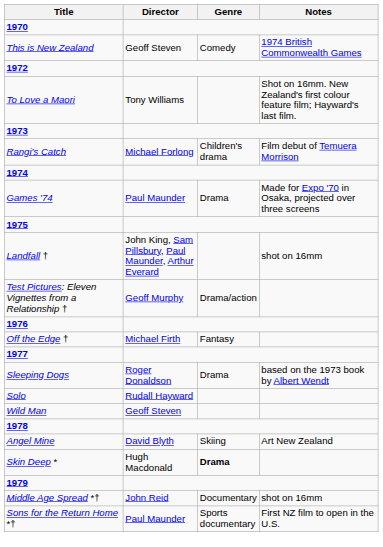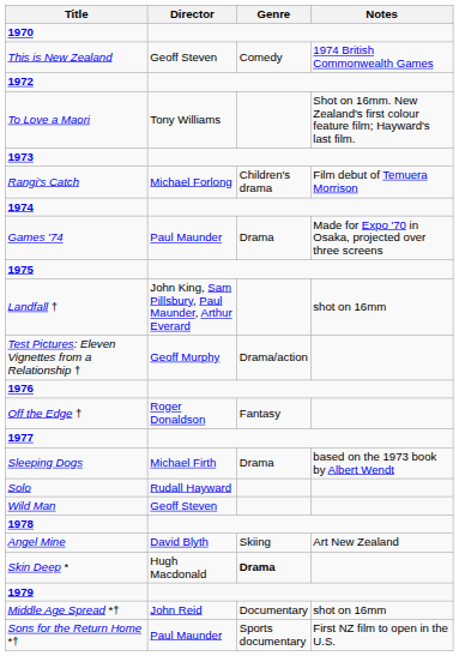 <table class="wikitable" width= "100%">
 <tr>
 <th width=32%>Title</th>
 <th width=20%>Director</th>
 <th width=16%>Genre</th>
 <th width=32%>Notes</th>
 </tr>
 <tr>
 <td><strong><a href='#'>1970</a></strong></td>
 </tr>
 <tr>
 <td><em><a href='#'>This is New Zealand</a></em></td>
 <td>Geoff Steven</td>
 <td>Comedy</td>
 <td><a href='#'>1974 British Commonwealth Games</a></td>
 </tr>
 <tr>
 <td><strong><a href='#'>1972</a></strong></td>
 </tr>
 <tr>
 <td><em><a href='#'>To Love a Maori</a></em></td>
 <td>Tony Williams</td>
 <td></td>
 <td>Shot on 16mm. New Zealand's first colour feature film; Hayward's last film.</td>
 </tr>
 <tr>
 <td><strong><a href='#'>1973</a></strong></td>
 </tr>
 <tr>
 <td><em><a href='#'>Rangi's Catch</a></em></td>
 <td><a href='#'>Michael Forlong</a></td>
 <td>Children's drama</td>
 <td>Film debut of <a href='#'>Temuera Morrison</a></td>
 </tr>
 <tr>
 <td><strong><a href='#'>1974</a></strong></td>
 </tr>
 <tr>
 <td><em><a href='#'>Games '74</a></em></td>
 <td><a href='#'>Paul Maunder</a></td>
 <td>Drama</td>
 <td>Made for <a href='#'>Expo '70</a> in Osaka, projected over three screens</td>
 </tr>
 <tr>
 <td><strong><a href='#'>1975</a></strong></td>
 </tr>
 <tr>
 <td><em><a href='#'>Landfall</a></em> †</td>
 <td>John King, <a href='#'>Sam Pillsbury</a>, <a href='#'>Paul Maunder</a>, <a href='#'>Arthur Everard</a></td>
 <td></td>
 <td>shot on 16mm</td>
 </tr>
 <tr>
 <td><em><a href='#'>Test Pictures</a>: Eleven Vignettes from a Relationship</em> †</td>
 <td><a href='#'>Geoff Murphy</a></td>
 <td>Drama/action</td>
 <td></td>
 </tr>
 <tr>
 <td><strong><a href='#'>1976</a></strong></td>
 </tr>
 <tr>
 <td><em><a href='#'>Off the Edge</a></em> †</td>
-<td><a href='#'>Michael Firth</a></td>
+<td><a href='#'>Roger Donaldson</a></td>
 <td>Fantasy</td>
 <td></td>
 </tr>
 <tr>
 <td><strong><a href='#'>1977</a></strong></td>
 </tr>
 <tr>
 <td><em><a href='#'>Sleeping Dogs</a></em></td>
-<td><a href='#'>Roger Donaldson</a></td>
+<td><a href='#'>Michael Firth</a></td>
 <td>Drama</td>
 <td> based on the 1973 book by <a href='#'>Albert Wendt</a></td>
 </tr>
 <tr>
 <td><em><a href='#'>Solo</a></em></td>
 <td><a href='#'>Rudall Hayward</a></td>
 <td></td>
 <td></td>
 </tr>
 <tr>
 <td><em><a href='#'>Wild Man</a></em></td>
 <td><a href='#'>Geoff Steven</a></td>
 <td></td>
 <td></td>
 </tr>
 <tr>
 <td><strong><a href='#'>1978</a></strong></td>
 </tr>
 <tr>
 <td><em><a href='#'>Angel Mine</a></em></td>
 <td><a href='#'>David Blyth</a></td>
 <td>Skiing</td>
 <td> Art New Zealand</td>
 </tr>
 <tr>
 <td><em><a href='#'>Skin Deep</a></em> *</td>
 <td>Hugh Macdonald</td>
 <td><strong>Drama</strong></td>
 <td></td>
 </tr>
 <tr>
 <td><strong><a href='#'>1979</a></strong></td>
 </tr>
 <tr>
 <td><em><a href='#'>Middle Age Spread</a></em> *†</td>
 <td><a href='#'>John Reid</a></td>
 <td>Documentary</td>
 <td>shot on 16mm</td>
 </tr>
 <tr>
 <td><em><a href='#'>Sons for the Return Home</a></em> *†</td>
 <td><a href='#'>Paul Maunder</a></td>
 <td>Sports documentary</td>
 <td>First NZ film to open in the U.S.</td>
 </tr>
 </table>
